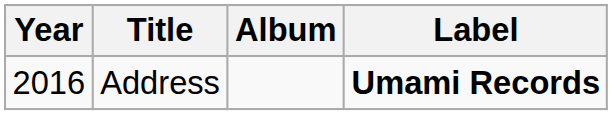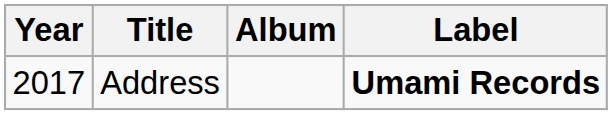 <table class="wikitable">
 <tr>
 <th>Year</th>
 <th>Title</th>
 <th>Album</th>
 <th>Label</th>
 </tr>
 <tr>
-<td>2016</td>
+<td>2017</td>
 <td>Address</td>
 <td><em></em></td>
 <td><strong>Umami Records</strong></td>
 </tr>
 </table>
